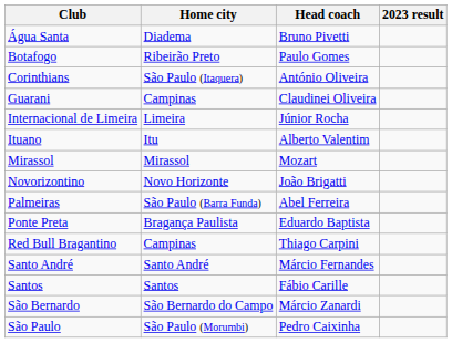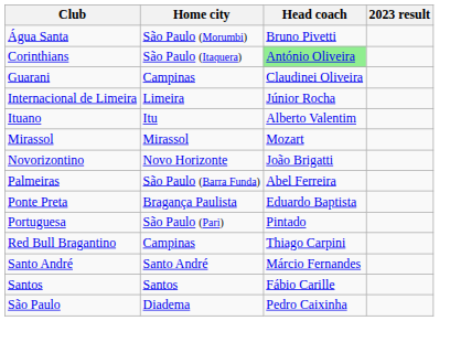 <table class="wikitable sortable">
 <tr>
 <th>Club</th>
 <th>Home city</th>
 <th>Head coach</th>
 <th>2023 result</th>
 </tr>
 <tr>
 <td><a href='#'>Água Santa</a></td>
-<td><a href='#'>Diadema</a></td>
+<td><a href='#'>São Paulo</a> <small>(<a href='#'>Morumbi</a>)</small></td>
 <td> <a href='#'>Bruno Pivetti</a></td>
-<td></td>
-</tr>
-<tr>
-<td><a href='#'>Botafogo</a></td>
-<td><a href='#'>Ribeirão Preto</a></td>
-<td> <a href='#'>Paulo Gomes</a></td>
 <td></td>
 </tr>
 <tr>
 <td><a href='#'>Corinthians</a></td>
 <td><a href='#'>São Paulo</a> <small>(<a href='#'>Itaquera</a>)</small></td>
-<td> <a href='#'>António Oliveira</a></td>
+<td style="background: lightgreen;"> <a href='#'>António Oliveira</a></td>
 <td></td>
 </tr>
 <tr>
 <td><a href='#'>Guarani</a></td>
 <td><a href='#'>Campinas</a></td>
 <td> <a href='#'>Claudinei Oliveira</a></td>
 <td></td>
 </tr>
 <tr>
 <td><a href='#'>Internacional de Limeira</a></td>
 <td><a href='#'>Limeira</a></td>
 <td> <a href='#'>Júnior Rocha</a></td>
 <td></td>
 </tr>
 <tr>
 <td><a href='#'>Ituano</a></td>
 <td><a href='#'>Itu</a></td>
 <td> <a href='#'>Alberto Valentim</a></td>
 <td></td>
 </tr>
 <tr>
 <td><a href='#'>Mirassol</a></td>
 <td><a href='#'>Mirassol</a></td>
 <td> <a href='#'>Mozart</a></td>
 <td></td>
 </tr>
 <tr>
 <td><a href='#'>Novorizontino</a></td>
 <td><a href='#'>Novo Horizonte</a></td>
 <td> <a href='#'>João Brigatti</a></td>
 <td></td>
 </tr>
 <tr>
 <td><a href='#'>Palmeiras</a></td>
 <td><a href='#'>São Paulo</a> <small>(<a href='#'>Barra Funda</a>)</small></td>
 <td> <a href='#'>Abel Ferreira</a></td>
 <td></td>
 </tr>
 <tr>
 <td><a href='#'>Ponte Preta</a></td>
 <td><a href='#'>Bragança Paulista</a></td>
 <td> <a href='#'>Eduardo Baptista</a></td>
 <td></td>
 </tr>
 <tr>
+<td><a href='#'>Portuguesa</a></td>
+<td><a href='#'>São Paulo</a> <small>(<a href='#'>Pari</a>)</small></td>
+<td> <a href='#'>Pintado</a></td>
+<td></td>
+</tr>
+<tr>
 <td><a href='#'>Red Bull Bragantino</a></td>
 <td><a href='#'>Campinas</a></td>
 <td> <a href='#'>Thiago Carpini</a></td>
 <td></td>
 </tr>
 <tr>
 <td><a href='#'>Santo André</a></td>
 <td><a href='#'>Santo André</a></td>
 <td> <a href='#'>Márcio Fernandes</a></td>
 <td></td>
 </tr>
 <tr>
 <td><a href='#'>Santos</a></td>
 <td><a href='#'>Santos</a></td>
 <td> <a href='#'>Fábio Carille</a></td>
 <td></td>
 </tr>
 <tr>
-<td><a href='#'>São Bernardo</a></td>
-<td><a href='#'>São Bernardo do Campo</a></td>
-<td> <a href='#'>Márcio Zanardi</a></td>
-<td></td>
-</tr>
-<tr>
 <td><a href='#'>São Paulo</a></td>
-<td><a href='#'>São Paulo</a> <small>(<a href='#'>Morumbi</a>)</small></td>
+<td><a href='#'>Diadema</a></td>
 <td> <a href='#'>Pedro Caixinha</a></td>
 <td></td>
 </tr>
 </table>
